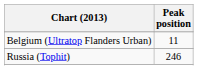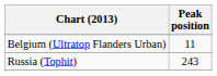 <table class="wikitable sortable">
 <tr>
 <th>Chart (2013)</th>
 <th>Peak<br>position</th>
 </tr>
 <tr>
 </tr>
 <tr>
 <td>Belgium (<a href='#'>Ultratop</a> Flanders Urban)</td>
 <td align=center>11</td>
 </tr>
 <tr>
 </tr>
 <tr>
 </tr>
 <tr>
 </tr>
 <tr>
 </tr>
 <tr>
 <td>Russia (<a href='#'>Tophit</a>)</td>
-<td align=center>246</td>
+<td align=center>243</td>
 </tr>
 <tr>
 </tr>
 <tr>
 </tr>
 </table>
